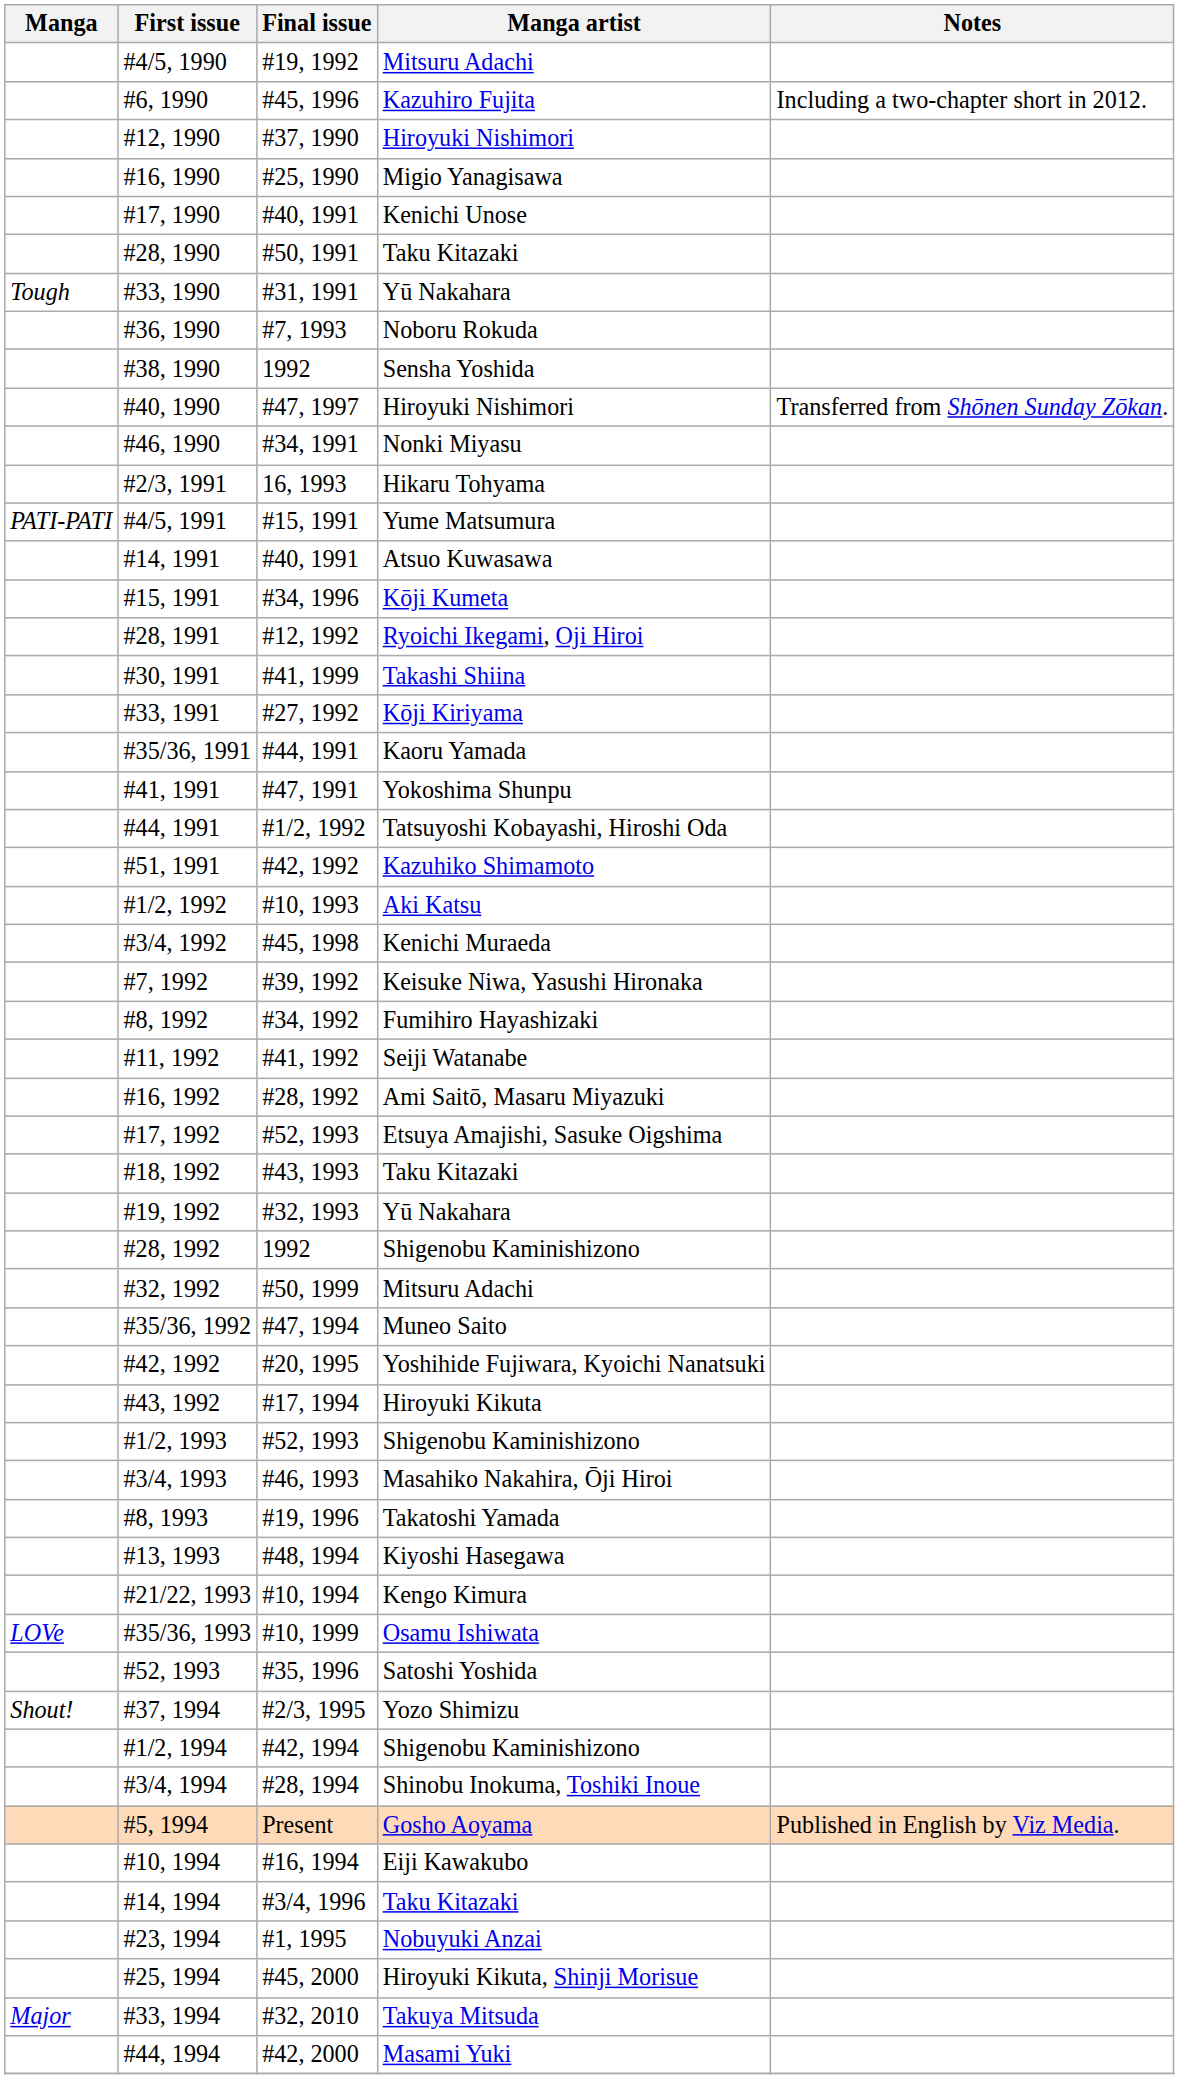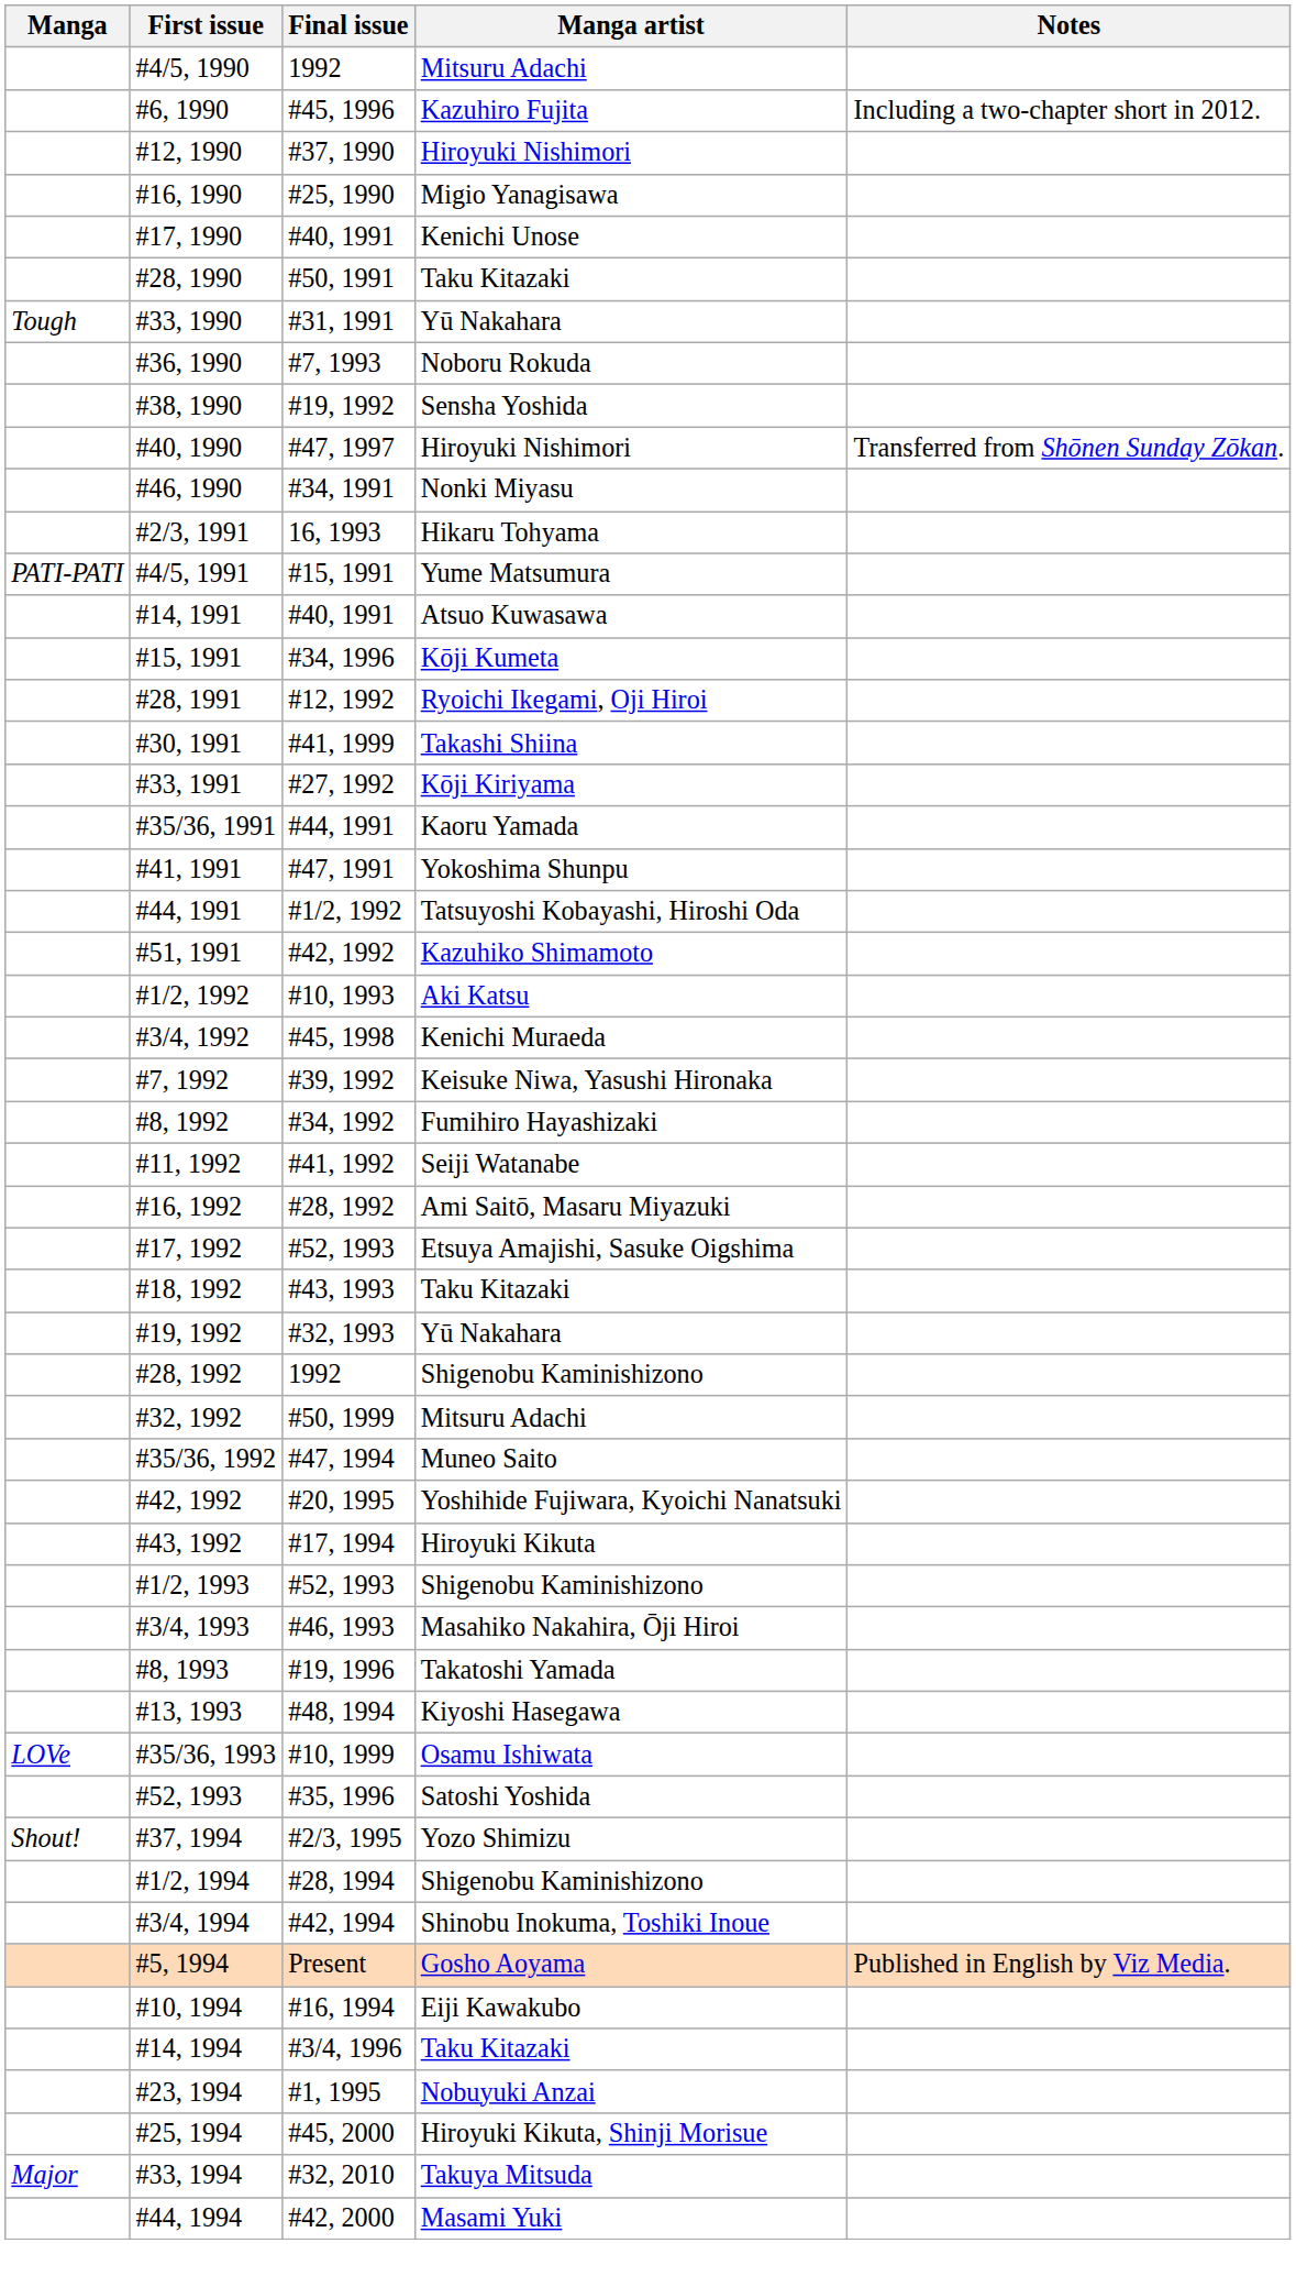 <table class="wikitable sortable" style="background: #FFF;">
 <tr>
 <th>Manga</th>
 <th>First issue</th>
 <th>Final issue</th>
 <th>Manga artist</th>
 <th>Notes</th>
 </tr>
 <tr>
 <td></td>
 <td>#4/5, 1990</td>
-<td>#19, 1992</td>
+<td>1992</td>
 <td><a href='#'>Mitsuru Adachi</a></td>
 <td></td>
 </tr>
 <tr>
 <td></td>
 <td>#6, 1990</td>
 <td>#45, 1996</td>
 <td><a href='#'>Kazuhiro Fujita</a></td>
 <td>Including a two-chapter short in 2012.</td>
 </tr>
 <tr>
 <td></td>
 <td>#12, 1990</td>
 <td>#37, 1990</td>
 <td><a href='#'>Hiroyuki Nishimori</a></td>
 <td></td>
 </tr>
 <tr>
 <td></td>
 <td>#16, 1990</td>
 <td>#25, 1990</td>
 <td>Migio Yanagisawa</td>
 <td></td>
 </tr>
 <tr>
 <td></td>
 <td>#17, 1990</td>
 <td>#40, 1991</td>
 <td>Kenichi Unose</td>
 <td></td>
 </tr>
 <tr>
 <td></td>
 <td>#28, 1990</td>
 <td>#50, 1991</td>
 <td>Taku Kitazaki</td>
 <td></td>
 </tr>
 <tr>
 <td><em>Tough</em></td>
 <td>#33, 1990</td>
 <td>#31, 1991</td>
 <td>Yū Nakahara</td>
 <td></td>
 </tr>
 <tr>
 <td></td>
 <td>#36, 1990</td>
 <td>#7, 1993</td>
 <td>Noboru Rokuda</td>
 <td></td>
 </tr>
 <tr>
 <td></td>
 <td>#38, 1990</td>
-<td>1992</td>
+<td>#19, 1992</td>
 <td>Sensha Yoshida</td>
 <td></td>
 </tr>
 <tr>
 <td></td>
 <td>#40, 1990</td>
 <td>#47, 1997</td>
 <td>Hiroyuki Nishimori</td>
 <td>Transferred from <em><a href='#'>Shōnen Sunday Zōkan</a></em>.</td>
 </tr>
 <tr>
 <td></td>
 <td>#46, 1990</td>
 <td>#34, 1991</td>
 <td>Nonki Miyasu</td>
 <td></td>
 </tr>
 <tr>
 <td></td>
 <td>#2/3, 1991</td>
 <td>16, 1993</td>
 <td>Hikaru Tohyama</td>
 <td></td>
 </tr>
 <tr>
 <td><em>PATI-PATI</em></td>
 <td>#4/5, 1991</td>
 <td>#15, 1991</td>
 <td>Yume Matsumura</td>
 <td></td>
 </tr>
 <tr>
 <td></td>
 <td>#14, 1991</td>
 <td>#40, 1991</td>
 <td>Atsuo Kuwasawa</td>
 <td></td>
 </tr>
 <tr>
 <td></td>
 <td>#15, 1991</td>
 <td>#34, 1996</td>
 <td><a href='#'>Kōji Kumeta</a></td>
 <td></td>
 </tr>
 <tr>
 <td></td>
 <td>#28, 1991</td>
 <td>#12, 1992</td>
 <td><a href='#'>Ryoichi Ikegami</a>, <a href='#'>Oji Hiroi</a></td>
 <td></td>
 </tr>
 <tr>
 <td></td>
 <td>#30, 1991</td>
 <td>#41, 1999</td>
 <td><a href='#'>Takashi Shiina</a></td>
 <td></td>
 </tr>
 <tr>
 <td></td>
 <td>#33, 1991</td>
 <td>#27, 1992</td>
 <td><a href='#'>Kōji Kiriyama</a></td>
 <td></td>
 </tr>
 <tr>
 <td></td>
 <td>#35/36, 1991</td>
 <td>#44, 1991</td>
 <td>Kaoru Yamada</td>
 <td></td>
 </tr>
 <tr>
 <td></td>
 <td>#41, 1991</td>
 <td>#47, 1991</td>
 <td>Yokoshima Shunpu</td>
 <td></td>
 </tr>
 <tr>
 <td></td>
 <td>#44, 1991</td>
 <td>#1/2, 1992</td>
 <td>Tatsuyoshi Kobayashi, Hiroshi Oda</td>
 <td></td>
 </tr>
 <tr>
 <td></td>
 <td>#51, 1991</td>
 <td>#42, 1992</td>
 <td><a href='#'>Kazuhiko Shimamoto</a></td>
 <td></td>
 </tr>
 <tr>
 <td></td>
 <td>#1/2, 1992</td>
 <td>#10, 1993</td>
 <td><a href='#'>Aki Katsu</a></td>
 <td></td>
 </tr>
 <tr>
 <td></td>
 <td>#3/4, 1992</td>
 <td>#45, 1998</td>
 <td>Kenichi Muraeda</td>
 <td></td>
 </tr>
 <tr>
 <td></td>
 <td>#7, 1992</td>
 <td>#39, 1992</td>
 <td>Keisuke Niwa, Yasushi Hironaka</td>
 <td></td>
 </tr>
 <tr>
 <td></td>
 <td>#8, 1992</td>
 <td>#34, 1992</td>
 <td>Fumihiro Hayashizaki</td>
 <td></td>
 </tr>
 <tr>
 <td></td>
 <td>#11, 1992</td>
 <td>#41, 1992</td>
 <td>Seiji Watanabe</td>
 <td></td>
 </tr>
 <tr>
 <td></td>
 <td>#16, 1992</td>
 <td>#28, 1992</td>
 <td>Ami Saitō, Masaru Miyazuki</td>
 <td></td>
 </tr>
 <tr>
 <td></td>
 <td>#17, 1992</td>
 <td>#52, 1993</td>
 <td>Etsuya Amajishi, Sasuke Oigshima</td>
 <td></td>
 </tr>
 <tr>
 <td></td>
 <td>#18, 1992</td>
 <td>#43, 1993</td>
 <td>Taku Kitazaki</td>
 <td></td>
 </tr>
 <tr>
 <td></td>
 <td>#19, 1992</td>
 <td>#32, 1993</td>
 <td>Yū Nakahara</td>
 <td></td>
 </tr>
 <tr>
 <td></td>
 <td>#28, 1992</td>
 <td>1992</td>
 <td>Shigenobu Kaminishizono</td>
 <td></td>
 </tr>
 <tr>
 <td></td>
 <td>#32, 1992</td>
 <td>#50, 1999</td>
 <td>Mitsuru Adachi</td>
 <td></td>
 </tr>
 <tr>
 <td></td>
 <td>#35/36, 1992</td>
 <td>#47, 1994</td>
 <td>Muneo Saito</td>
 <td></td>
 </tr>
 <tr>
 <td></td>
 <td>#42, 1992</td>
 <td>#20, 1995</td>
 <td>Yoshihide Fujiwara, Kyoichi Nanatsuki</td>
 <td></td>
 </tr>
 <tr>
 <td></td>
 <td>#43, 1992</td>
 <td>#17, 1994</td>
 <td>Hiroyuki Kikuta</td>
 <td></td>
 </tr>
 <tr>
 <td></td>
 <td>#1/2, 1993</td>
 <td>#52, 1993</td>
 <td>Shigenobu Kaminishizono</td>
 <td></td>
 </tr>
 <tr>
 <td></td>
 <td>#3/4, 1993</td>
 <td>#46, 1993</td>
 <td>Masahiko Nakahira, Ōji Hiroi</td>
 <td></td>
 </tr>
 <tr>
 <td></td>
 <td>#8, 1993</td>
 <td>#19, 1996</td>
 <td>Takatoshi Yamada</td>
 <td></td>
 </tr>
 <tr>
 <td></td>
 <td>#13, 1993</td>
 <td>#48, 1994</td>
 <td>Kiyoshi Hasegawa</td>
 <td></td>
 </tr>
 <tr>
-<td></td>
-<td>#21/22, 1993</td>
-<td>#10, 1994</td>
-<td>Kengo Kimura</td>
-<td></td>
-</tr>
-<tr>
 <td><em><a href='#'>LOVe</a></em></td>
 <td>#35/36, 1993</td>
 <td>#10, 1999</td>
 <td><a href='#'>Osamu Ishiwata</a></td>
 <td></td>
 </tr>
 <tr>
 <td></td>
 <td>#52, 1993</td>
 <td>#35, 1996</td>
 <td>Satoshi Yoshida</td>
 <td></td>
 </tr>
 <tr>
 <td><em>Shout!</em></td>
 <td>#37, 1994</td>
 <td>#2/3, 1995</td>
 <td>Yozo Shimizu</td>
 <td></td>
 </tr>
 <tr>
 <td></td>
 <td>#1/2, 1994</td>
-<td>#42, 1994</td>
+<td>#28, 1994</td>
 <td>Shigenobu Kaminishizono</td>
 <td></td>
 </tr>
 <tr>
 <td></td>
 <td>#3/4, 1994</td>
-<td>#28, 1994</td>
+<td>#42, 1994</td>
 <td>Shinobu Inokuma, <a href='#'>Toshiki Inoue</a></td>
 <td></td>
 </tr>
 <tr style="background-color:#FFDAB9;">
 <td></td>
 <td>#5, 1994</td>
 <td>Present</td>
 <td><a href='#'>Gosho Aoyama</a></td>
 <td>Published in English by <a href='#'>Viz Media</a>.</td>
 </tr>
 <tr>
 <td></td>
 <td>#10, 1994</td>
 <td>#16, 1994</td>
 <td>Eiji Kawakubo</td>
 <td></td>
 </tr>
 <tr>
 <td></td>
 <td>#14, 1994</td>
 <td>#3/4, 1996</td>
 <td><a href='#'>Taku Kitazaki</a></td>
 <td></td>
 </tr>
 <tr>
 <td></td>
 <td>#23, 1994</td>
 <td>#1, 1995</td>
 <td><a href='#'>Nobuyuki Anzai</a></td>
 <td></td>
 </tr>
 <tr>
 <td></td>
 <td>#25, 1994</td>
 <td>#45, 2000</td>
 <td>Hiroyuki Kikuta, <a href='#'>Shinji Morisue</a></td>
 <td></td>
 </tr>
 <tr>
 <td><em><a href='#'>Major</a></em></td>
 <td>#33, 1994</td>
 <td>#32, 2010</td>
 <td><a href='#'>Takuya Mitsuda</a></td>
 <td></td>
 </tr>
 <tr>
 <td></td>
 <td>#44, 1994</td>
 <td>#42, 2000</td>
 <td><a href='#'>Masami Yuki</a></td>
 <td></td>
 </tr>
 <tr>
 </tr>
 </table>
